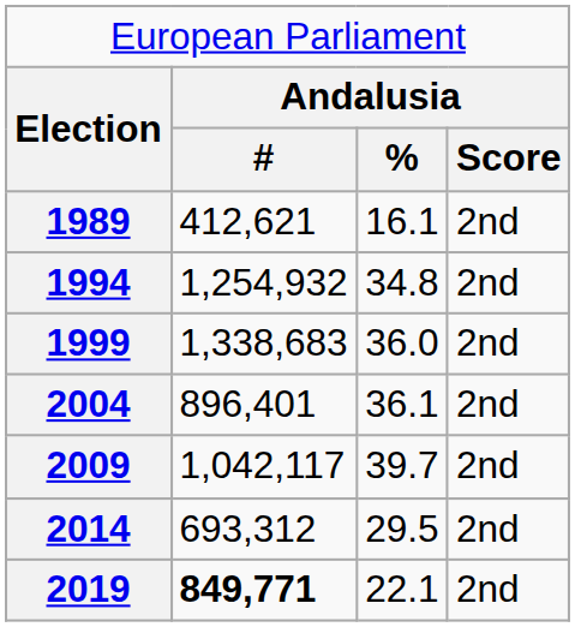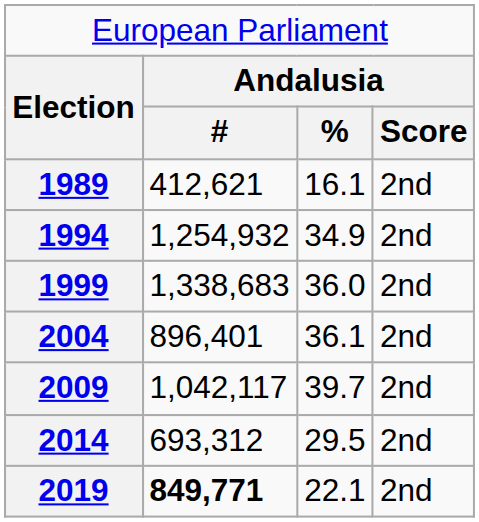 <table class="wikitable" style="font-size:97%; text-align:left;">
 <tr>
 <td colspan="4" align="center"><a href='#'>European Parliament</a></td>
 </tr>
 <tr>
 <th rowspan="2">Election</th>
 <th colspan="3">Andalusia</th>
 </tr>
 <tr>
 <th>#</th>
 <th>%</th>
 <th>Score</th>
 </tr>
 <tr>
 <th><a href='#'>1989</a></th>
 <td>412,621</td>
 <td>16.1</td>
 <td>2nd</td>
 </tr>
 <tr>
 <th><a href='#'>1994</a></th>
 <td>1,254,932</td>
-<td>34.8</td>
+<td>34.9</td>
 <td>2nd</td>
 </tr>
 <tr>
 <th><a href='#'>1999</a></th>
 <td>1,338,683</td>
 <td>36.0</td>
 <td>2nd</td>
 </tr>
 <tr>
 <th><a href='#'>2004</a></th>
 <td>896,401</td>
 <td>36.1</td>
 <td>2nd</td>
 </tr>
 <tr>
 <th><a href='#'>2009</a></th>
 <td>1,042,117</td>
 <td>39.7</td>
 <td>2nd</td>
 </tr>
 <tr>
 <th><a href='#'>2014</a></th>
 <td>693,312</td>
 <td>29.5</td>
 <td>2nd</td>
 </tr>
 <tr>
 <th><a href='#'>2019</a></th>
 <td><strong>849,771</strong></td>
 <td>22.1</td>
 <td>2nd</td>
 </tr>
 </table>
